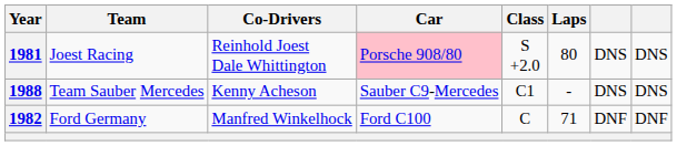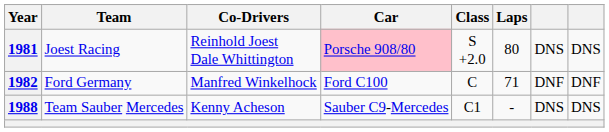 <table class="wikitable" style="text-align:center; font-size:90%">
 <tr>
 <th>Year</th>
 <th>Team</th>
 <th>Co-Drivers</th>
 <th>Car</th>
 <th>Class</th>
 <th>Laps</th>
 <th></th>
 <th></th>
 </tr>
 <tr>
 <th><a href='#'>1981</a></th>
 <td align="left"> <a href='#'>Joest Racing</a></td>
 <td align="left"> <a href='#'>Reinhold Joest</a><br> <a href='#'>Dale Whittington</a></td>
 <td align="left" style="background: pink;"><a href='#'>Porsche 908/80</a></td>
 <td>S<br>+2.0</td>
 <td>80</td>
 <td>DNS</td>
 <td>DNS</td>
 </tr>
 <tr>
+<th><a href='#'>1982</a></th>
+<td align="left"> <a href='#'>Ford Germany</a></td>
+<td align="left"> <a href='#'>Manfred Winkelhock</a></td>
+<td align="left"><a href='#'>Ford C100</a></td>
+<td>C</td>
+<td>71</td>
+<td>DNF</td>
+<td>DNF</td>
+</tr>
+<tr>
 <th><a href='#'>1988</a></th>
 <td align="left"> <a href='#'>Team Sauber</a> <a href='#'>Mercedes</a></td>
 <td align="left"> <a href='#'>Kenny Acheson</a></td>
 <td align="left"><a href='#'>Sauber C9</a>-<a href='#'>Mercedes</a></td>
 <td>C1</td>
 <td>-</td>
 <td>DNS</td>
 <td>DNS</td>
 </tr>
 <tr>
-<th><a href='#'>1982</a></th>
-<td align="left"> <a href='#'>Ford Germany</a></td>
-<td align="left"> <a href='#'>Manfred Winkelhock</a></td>
-<td align="left"><a href='#'>Ford C100</a></td>
-<td>C</td>
-<td>71</td>
-<td>DNF</td>
-<td>DNF</td>
-</tr>
-<tr>
 <th colspan="8"></th>
 </tr>
 </table>
